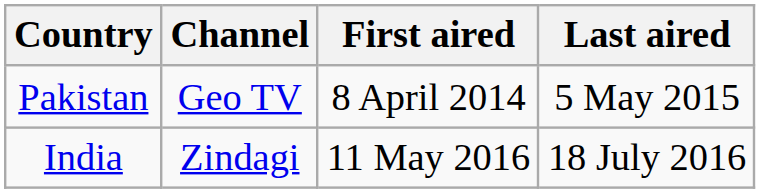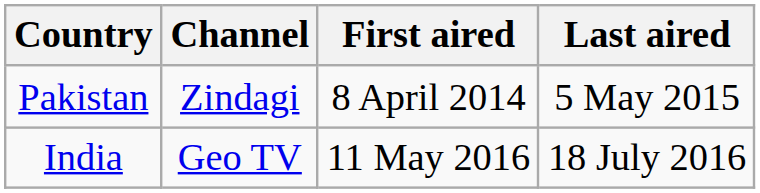 <table class="wikitable" style="text-align:center">
 <tr>
 <th>Country</th>
 <th>Channel</th>
 <th>First aired</th>
 <th>Last aired</th>
 </tr>
 <tr>
 <td> <a href='#'>Pakistan</a></td>
-<td><a href='#'>Geo TV</a></td>
+<td><a href='#'>Zindagi</a></td>
 <td>8 April 2014</td>
 <td>5 May 2015</td>
 </tr>
 <tr>
 <td> <a href='#'>India</a></td>
-<td><a href='#'>Zindagi</a></td>
+<td><a href='#'>Geo TV</a></td>
 <td>11 May 2016</td>
 <td>18 July 2016</td>
 </tr>
 </table>
